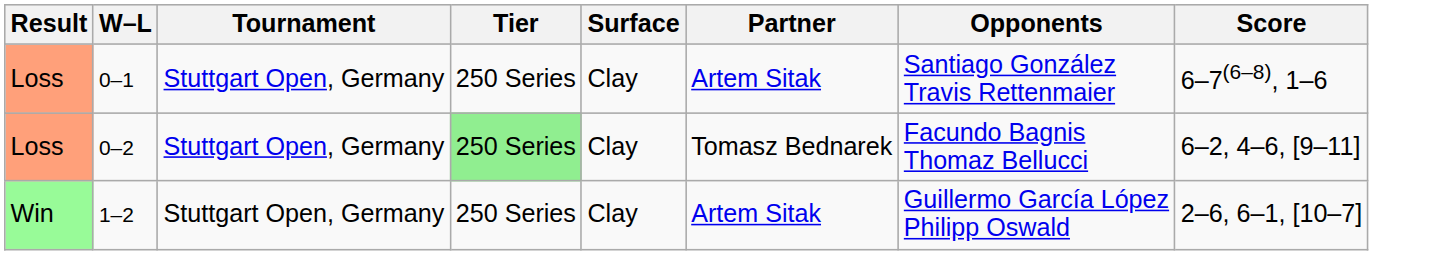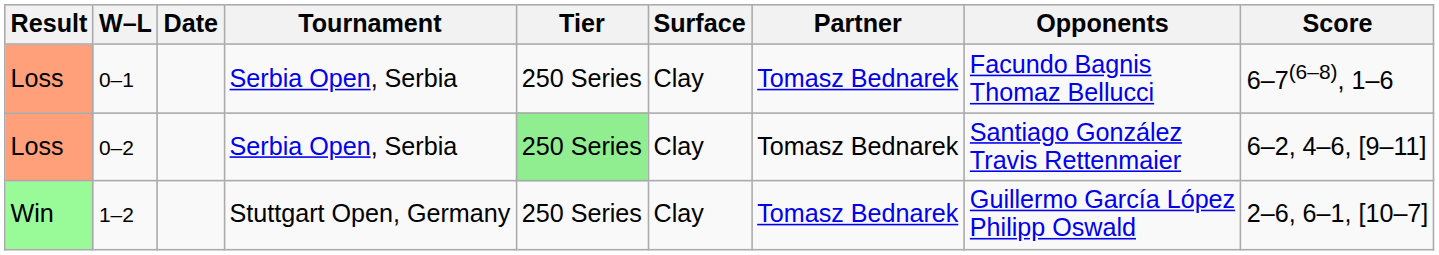 <table class="sortable wikitable">
 <tr>
 <th>Result</th>
 <th class="unsortable">W–L</th>
+<th>Date</th>
 <th>Tournament</th>
 <th>Tier</th>
 <th>Surface</th>
 <th>Partner</th>
 <th>Opponents</th>
 <th class="unsortable">Score</th>
 </tr>
 <tr>
 <td bgcolor=FFA07A>Loss</td>
 <td><small>0–1</small></td>
-<td><a href='#'>Stuttgart Open</a>, Germany</td>
+<td><a href='#'></a></td>
+<td><a href='#'>Serbia Open</a>, Serbia</td>
 <td>250 Series</td>
 <td>Clay</td>
-<td> <a href='#'>Artem Sitak</a></td>
-<td> <a href='#'>Santiago González</a><br> <a href='#'>Travis Rettenmaier</a></td>
+<td> <a href='#'>Tomasz Bednarek</a></td>
+<td> <a href='#'>Facundo Bagnis</a><br> <a href='#'>Thomaz Bellucci</a></td>
 <td>6–7<sup>(6–8)</sup>, 1–6</td>
 </tr>
 <tr>
 <td bgcolor=FFA07A>Loss</td>
 <td><small>0–2</small></td>
-<td><a href='#'>Stuttgart Open</a>, Germany</td>
+<td><a href='#'></a></td>
+<td><a href='#'>Serbia Open</a>, Serbia</td>
 <td style="background: lightgreen;">250 Series</td>
 <td>Clay</td>
 <td> Tomasz Bednarek</td>
-<td> <a href='#'>Facundo Bagnis</a><br> <a href='#'>Thomaz Bellucci</a></td>
+<td> <a href='#'>Santiago González</a><br> <a href='#'>Travis Rettenmaier</a></td>
 <td>6–2, 4–6, [9–11]</td>
 </tr>
 <tr>
 <td bgcolor=98FB98>Win</td>
 <td><small>1–2</small></td>
+<td><a href='#'></a></td>
 <td>Stuttgart Open, Germany</td>
 <td>250 Series</td>
 <td>Clay</td>
-<td> <a href='#'>Artem Sitak</a></td>
+<td> <a href='#'>Tomasz Bednarek</a></td>
 <td> <a href='#'>Guillermo García López</a><br> <a href='#'>Philipp Oswald</a></td>
 <td>2–6, 6–1, [10–7]</td>
 </tr>
 </table>
